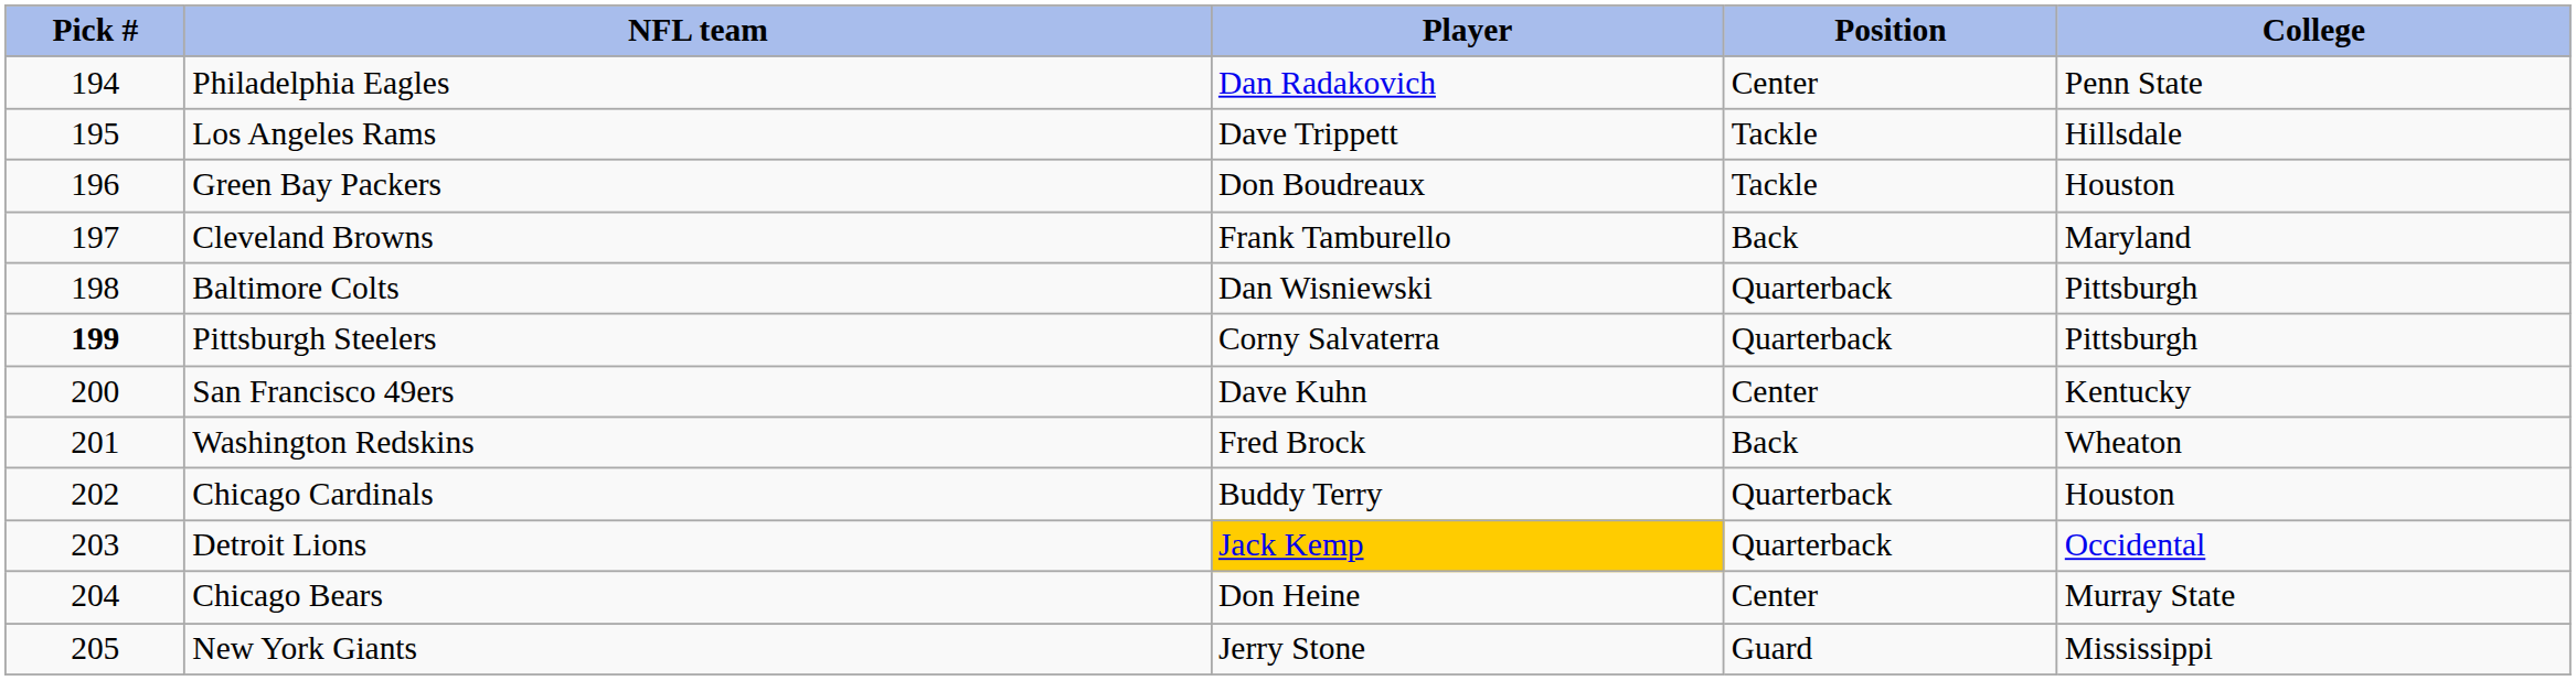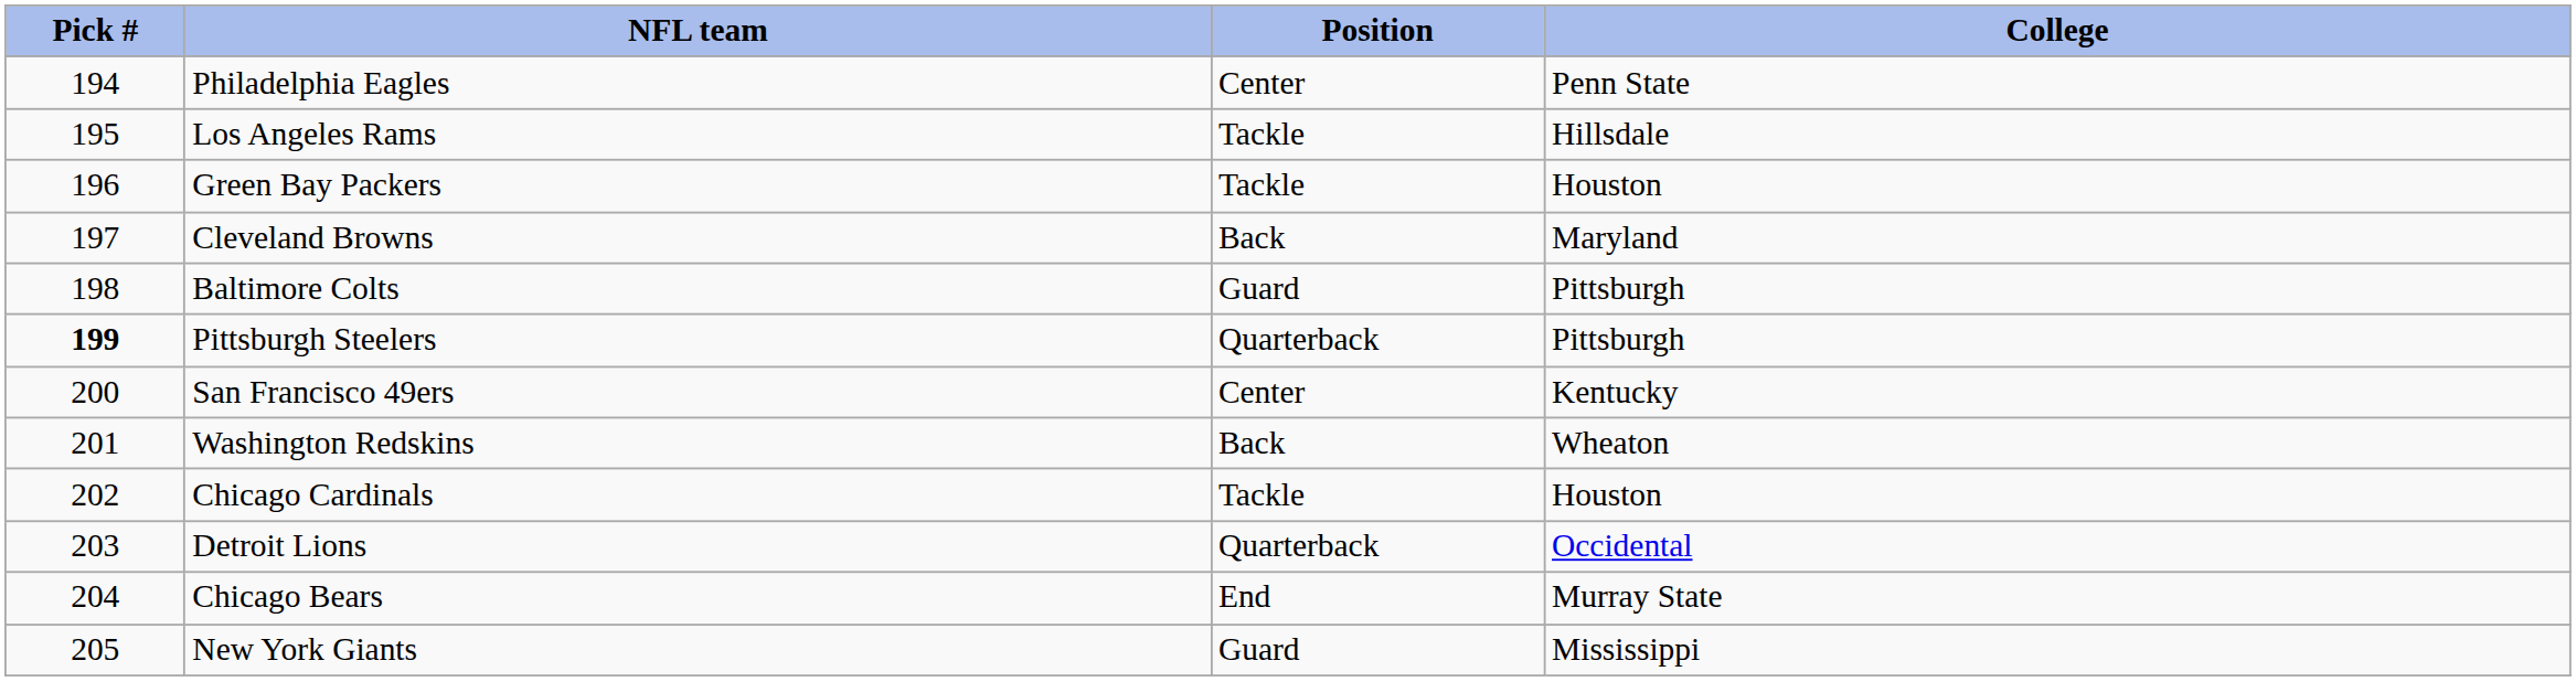 <table class="wikitable sortable sortable" style="width: 100%">
 <tr>
 <th style="background:#A8BDEC;" width=7%>Pick #</th>
 <th width=40% style="background:#A8BDEC;">NFL team</th>
-<th width=20% style="background:#A8BDEC;">Player</th>
 <th width=13% style="background:#A8BDEC;">Position</th>
 <th style="background:#A8BDEC;">College</th>
 </tr>
 <tr>
 <td align=center>194</td>
 <td>Philadelphia Eagles</td>
-<td><a href='#'>Dan Radakovich</a></td>
 <td>Center</td>
 <td>Penn State</td>
 </tr>
 <tr>
 <td align=center>195</td>
 <td>Los Angeles Rams</td>
-<td>Dave Trippett</td>
 <td>Tackle</td>
 <td>Hillsdale</td>
 </tr>
 <tr>
 <td align=center>196</td>
 <td>Green Bay Packers</td>
-<td>Don Boudreaux</td>
 <td>Tackle</td>
 <td>Houston</td>
 </tr>
 <tr>
 <td align=center>197</td>
 <td>Cleveland Browns</td>
-<td>Frank Tamburello</td>
 <td>Back</td>
 <td>Maryland</td>
 </tr>
 <tr>
 <td align=center>198</td>
 <td>Baltimore Colts</td>
-<td>Dan Wisniewski</td>
-<td>Quarterback</td>
+<td>Guard</td>
 <td>Pittsburgh</td>
 </tr>
 <tr>
 <td align=center><strong>199</strong></td>
 <td>Pittsburgh Steelers</td>
-<td>Corny Salvaterra</td>
 <td>Quarterback</td>
 <td>Pittsburgh</td>
 </tr>
 <tr>
 <td align=center>200</td>
 <td>San Francisco 49ers</td>
-<td>Dave Kuhn</td>
 <td>Center</td>
 <td>Kentucky</td>
 </tr>
 <tr>
 <td align=center>201</td>
 <td>Washington Redskins</td>
-<td>Fred Brock</td>
 <td>Back</td>
 <td>Wheaton</td>
 </tr>
 <tr>
 <td align=center>202</td>
 <td>Chicago Cardinals</td>
-<td>Buddy Terry</td>
-<td>Quarterback</td>
+<td>Tackle</td>
 <td>Houston</td>
 </tr>
 <tr>
 <td align=center>203</td>
 <td>Detroit Lions</td>
-<td bgcolor="#FFCC00"><a href='#'>Jack Kemp</a></td>
 <td>Quarterback</td>
 <td><a href='#'>Occidental</a></td>
 </tr>
 <tr>
 <td align=center>204</td>
 <td>Chicago Bears</td>
-<td>Don Heine</td>
-<td>Center</td>
+<td>End</td>
 <td>Murray State</td>
 </tr>
 <tr>
 <td align=center>205</td>
 <td>New York Giants</td>
-<td>Jerry Stone</td>
 <td>Guard</td>
 <td>Mississippi</td>
 </tr>
 </table>
